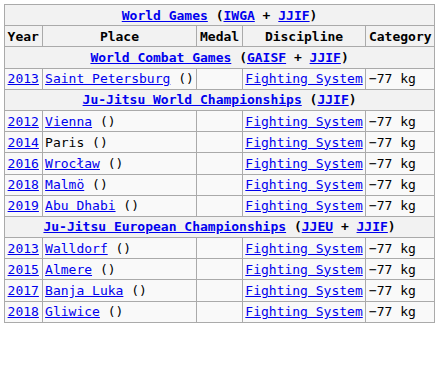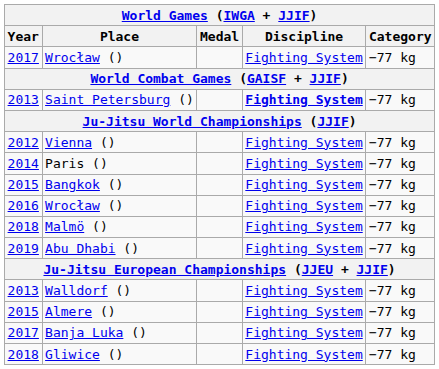 <table class="wikitable">
 <tr>
 <th colspan=5><a href='#'>World Games</a> (<a href='#'>IWGA</a> + <a href='#'>JJIF</a>)</th>
 </tr>
 <tr>
 <th>Year</th>
 <th>Place</th>
 <th>Medal</th>
 <th>Discipline</th>
 <th>Category</th>
 </tr>
 <tr>
+<td><a href='#'>2017</a></td>
+<td><a href='#'>Wrocław</a> ()</td>
+<td></td>
+<td><a href='#'>Fighting System</a></td>
+<td>−77 kg</td>
+</tr>
+<tr>
 <th colspan=5><a href='#'>World Combat Games</a> (<a href='#'>GAISF</a> + <a href='#'>JJIF</a>)</th>
 </tr>
 <tr>
 <td><a href='#'>2013</a></td>
 <td><a href='#'>Saint Petersburg</a> ()</td>
 <td></td>
-<td><a href='#'>Fighting System</a></td>
+<td><strong><a href='#'>Fighting System</a></strong></td>
 <td>−77 kg</td>
 </tr>
 <tr>
 <th colspan=5><a href='#'>Ju-Jitsu World Championships</a> (<a href='#'>JJIF</a>)</th>
 </tr>
 <tr>
 <td><a href='#'>2012</a></td>
 <td><a href='#'>Vienna</a> ()</td>
 <td></td>
 <td><a href='#'>Fighting System</a></td>
 <td>−77 kg</td>
 </tr>
 <tr>
 <td><a href='#'>2014</a></td>
 <td>Paris ()</td>
+<td></td>
+<td><a href='#'>Fighting System</a></td>
+<td>−77 kg</td>
+</tr>
+<tr>
+<td><a href='#'>2015</a></td>
+<td><a href='#'>Bangkok</a> ()</td>
 <td></td>
 <td><a href='#'>Fighting System</a></td>
 <td>−77 kg</td>
 </tr>
 <tr>
 <td><a href='#'>2016</a></td>
 <td><a href='#'>Wrocław</a> ()</td>
 <td></td>
 <td><a href='#'>Fighting System</a></td>
 <td>−77 kg</td>
 </tr>
 <tr>
 <td><a href='#'>2018</a></td>
 <td><a href='#'>Malmö</a> ()</td>
 <td></td>
 <td><a href='#'>Fighting System</a></td>
 <td>−77 kg</td>
 </tr>
 <tr>
 <td><a href='#'>2019</a></td>
 <td><a href='#'>Abu Dhabi</a> ()</td>
 <td></td>
 <td><a href='#'>Fighting System</a></td>
 <td>−77 kg</td>
 </tr>
 <tr>
 <th colspan=5><a href='#'>Ju-Jitsu European Championships</a> (<a href='#'>JJEU</a> + <a href='#'>JJIF</a>)</th>
 </tr>
 <tr>
 <td><a href='#'>2013</a></td>
 <td><a href='#'>Walldorf</a> ()</td>
 <td></td>
 <td><a href='#'>Fighting System</a></td>
 <td>−77 kg</td>
 </tr>
 <tr>
 <td><a href='#'>2015</a></td>
 <td><a href='#'>Almere</a> ()</td>
 <td></td>
 <td><a href='#'>Fighting System</a></td>
 <td>−77 kg</td>
 </tr>
 <tr>
 <td><a href='#'>2017</a></td>
 <td><a href='#'>Banja Luka</a> ()</td>
 <td></td>
 <td><a href='#'>Fighting System</a></td>
 <td>−77 kg</td>
 </tr>
 <tr>
 <td><a href='#'>2018</a></td>
 <td><a href='#'>Gliwice</a> ()</td>
 <td></td>
 <td><a href='#'>Fighting System</a></td>
 <td>−77 kg</td>
 </tr>
 </table>
